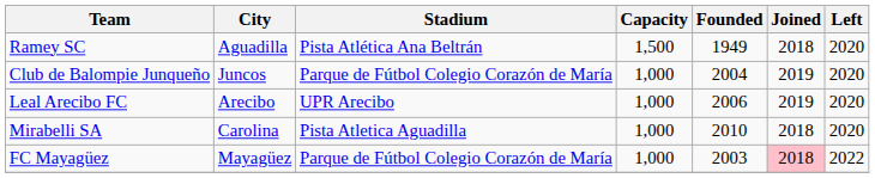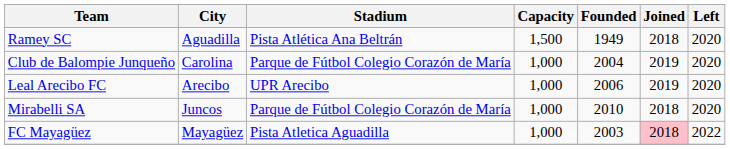 <table class="wikitable sortable" width:90%>
 <tr>
 <th>Team</th>
 <th>City</th>
 <th>Stadium</th>
 <th>Capacity</th>
 <th>Founded</th>
 <th>Joined</th>
 <th>Left</th>
 </tr>
 <tr>
 <td><a href='#'>Ramey SC</a></td>
 <td><a href='#'>Aguadilla</a></td>
 <td><a href='#'>Pista Atlética Ana Beltrán</a></td>
 <td align=center>1,500</td>
 <td align=center>1949</td>
 <td align=center>2018</td>
 <td align=center>2020</td>
 </tr>
 <tr>
 <td><a href='#'>Club de Balompie Junqueño</a></td>
-<td><a href='#'>Juncos</a></td>
+<td><a href='#'>Carolina</a></td>
 <td><a href='#'>Parque de Fútbol Colegio Corazón de María</a></td>
 <td align=center>1,000</td>
 <td align=center>2004</td>
 <td align=center>2019</td>
 <td align=center>2020</td>
 </tr>
 <tr>
 <td><a href='#'>Leal Arecibo FC</a></td>
 <td><a href='#'>Arecibo</a></td>
 <td><a href='#'>UPR Arecibo</a></td>
 <td align=center>1,000</td>
 <td align=center>2006</td>
 <td align=center>2019</td>
 <td align=center>2020</td>
 </tr>
 <tr>
 <td><a href='#'>Mirabelli SA</a></td>
-<td><a href='#'>Carolina</a></td>
-<td><a href='#'>Pista Atletica Aguadilla</a></td>
+<td><a href='#'>Juncos</a></td>
+<td><a href='#'>Parque de Fútbol Colegio Corazón de María</a></td>
 <td align=center>1,000</td>
 <td align=center>2010</td>
 <td align=center>2018</td>
 <td align=center>2020</td>
 </tr>
 <tr>
 <td><a href='#'>FC Mayagüez</a></td>
 <td><a href='#'>Mayagüez</a></td>
-<td><a href='#'>Parque de Fútbol Colegio Corazón de María</a></td>
+<td><a href='#'>Pista Atletica Aguadilla</a></td>
 <td align=center>1,000</td>
 <td align=center>2003</td>
 <td align=center style="background: pink;">2018</td>
 <td align=center>2022</td>
 </tr>
 <tr>
 </tr>
 </table>
